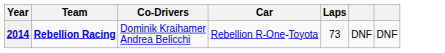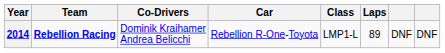 <table class="wikitable" style="text-align:center; font-size:90%">
 <tr>
 <th>Year</th>
 <th>Team</th>
 <th>Co-Drivers</th>
 <th>Car</th>
+<th>Class</th>
 <th>Laps</th>
 <th></th>
 <th></th>
 </tr>
 <tr>
 <th><a href='#'>2014</a></th>
 <td align="left"nowrap><strong> <a href='#'>Rebellion Racing</a></strong></td>
 <td align="left"nowrap> <a href='#'>Dominik Kraihamer</a><br> <a href='#'>Andrea Belicchi</a></td>
 <td align="left"nowrap><a href='#'>Rebellion R-One</a>-<a href='#'>Toyota</a></td>
-<td>73</td>
+<td>LMP1-L</td>
+<td>89</td>
 <td>DNF</td>
 <td>DNF</td>
 </tr>
 </table>
